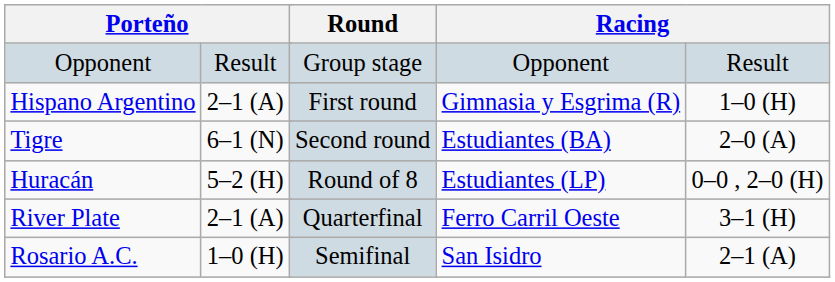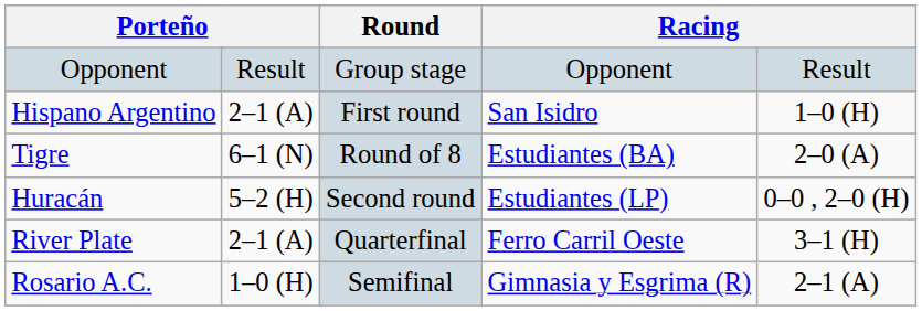 <table class="wikitable" style="text-align:center;">
 <tr>
 <th colspan=3 width= px><a href='#'>Porteño</a></th>
 <th>Round</th>
 <th colspan=3 width= px><a href='#'>Racing</a></th>
 </tr>
 <tr bgcolor= #CFDBE2>
 <td width= px>Opponent</td>
 <td colspan=2 width= px>Result</td>
 <td>Group stage</td>
 <td width= px>Opponent</td>
 <td colspan=2 width= px>Result</td>
 </tr>
 <tr>
 <td align= left><a href='#'>Hispano Argentino</a></td>
 <td colspan=2>2–1 (A)</td>
 <td bgcolor= #CFDBE2>First round</td>
-<td align=left><a href='#'>Gimnasia y Esgrima (R)</a></td>
+<td align=left><a href='#'>San Isidro</a></td>
 <td colspan=2>1–0 (H)</td>
 </tr>
 <tr>
 <td align= left><a href='#'>Tigre</a></td>
 <td colspan=2>6–1 (N) </td>
-<td bgcolor= #CFDBE2>Second round</td>
+<td bgcolor= #CFDBE2>Round of 8</td>
 <td align=left><a href='#'>Estudiantes (BA)</a></td>
 <td colspan=2>2–0 (A)</td>
 </tr>
 <tr>
 <td align= left><a href='#'>Huracán</a></td>
 <td colspan=2>5–2  (H)</td>
-<td bgcolor= #CFDBE2>Round of 8</td>
+<td bgcolor= #CFDBE2>Second round</td>
 <td align=left><a href='#'>Estudiantes (LP)</a></td>
 <td colspan=2>0–0 , 2–0 (H)</td>
 </tr>
 <tr>
 <td align=left><a href='#'>River Plate</a></td>
 <td colspan=2>2–1 (A)</td>
 <td bgcolor= #CFDBE2>Quarterfinal</td>
 <td align=left><a href='#'>Ferro Carril Oeste</a></td>
 <td colspan=2>3–1 (H)</td>
 </tr>
 <tr>
 <td align=left><a href='#'>Rosario A.C.</a></td>
 <td colspan=2>1–0 (H)</td>
 <td bgcolor= #CFDBE2>Semifinal</td>
-<td align=left><a href='#'>San Isidro</a></td>
+<td align=left><a href='#'>Gimnasia y Esgrima (R)</a></td>
 <td colspan=2>2–1 (A)</td>
 </tr>
 </table>
